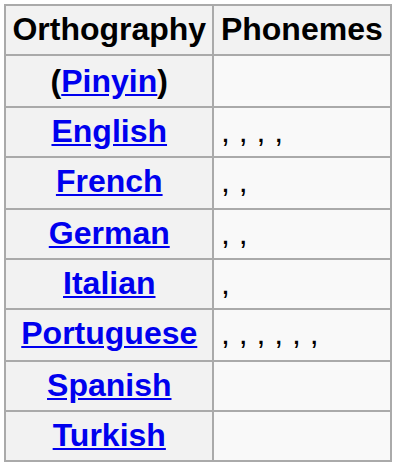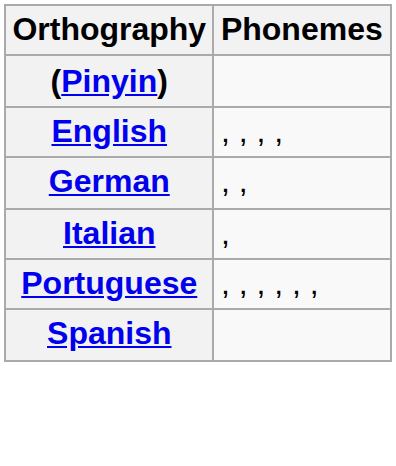 <table class="wikitable mw-collapsible">
 <tr>
 <th>Orthography</th>
 <th>Phonemes</th>
 </tr>
 <tr>
 <th> (<a href='#'>Pinyin</a>)</th>
 <td></td>
 </tr>
 <tr>
 <th><a href='#'>English</a></th>
 <td>, , , , </td>
-</tr>
-<tr>
-<th><a href='#'>French</a></th>
-<td>, , </td>
 </tr>
 <tr>
 <th><a href='#'>German</a></th>
 <td>, , </td>
 </tr>
 <tr>
 <th><a href='#'>Italian</a></th>
 <td>, </td>
 </tr>
 <tr>
 <th><a href='#'>Portuguese</a></th>
 <td>, , , , , , </td>
 </tr>
 <tr>
 <th><a href='#'>Spanish</a></th>
 <td></td>
 </tr>
-<tr>
-<th><a href='#'>Turkish</a></th>
-<td></td>
-</tr>
 </table>
